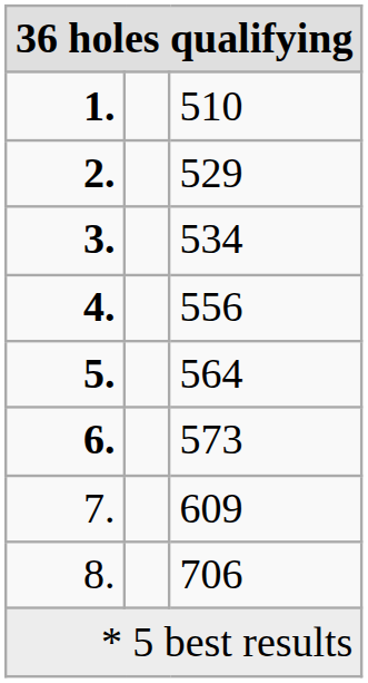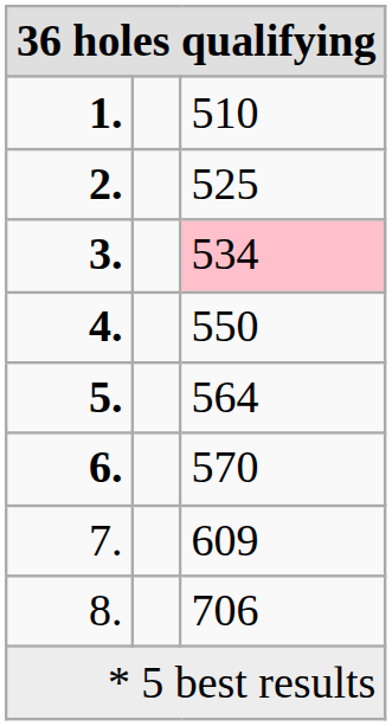 <table class="wikitable">
 <tr align=center style="background:#dfdfdf;">
 <td colspan=3><strong>36 holes qualifying</strong></td>
 </tr>
 <tr align=left>
 <td align=right><strong>1.</strong></td>
 <td></td>
 <td>510</td>
 </tr>
 <tr align=left>
 <td align=right><strong>2.</strong></td>
 <td></td>
-<td>529</td>
+<td>525</td>
 </tr>
 <tr align=left>
 <td align=right><strong>3.</strong></td>
 <td></td>
-<td>534</td>
+<td style="background: pink;">534</td>
 </tr>
 <tr align=left>
 <td align=right><strong>4.</strong></td>
 <td></td>
-<td>556</td>
+<td>550</td>
 </tr>
 <tr align=left>
 <td align=right><strong>5.</strong></td>
 <td></td>
 <td>564</td>
 </tr>
 <tr align=left>
 <td align=right><strong>6.</strong></td>
 <td></td>
-<td>573</td>
+<td>570</td>
 </tr>
 <tr align=left>
 <td align=right>7.</td>
 <td></td>
 <td>609</td>
 </tr>
 <tr align=left>
 <td align=right>8.</td>
 <td></td>
 <td>706</td>
 </tr>
 <tr align=center style="background:#ededed;">
 <td colspan=3 align=right>* 5 best results</td>
 </tr>
 </table>
